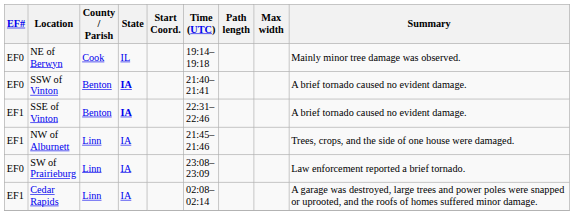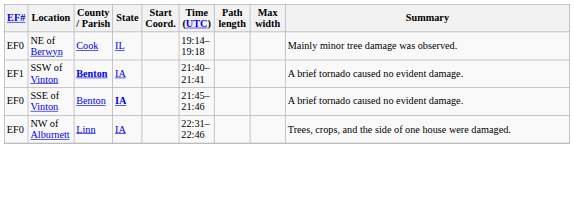 <table class="wikitable sortable" style="width:100%;">
 <tr>
 <th scope="col" style="width:3%; text-align:center;"><a href='#'>EF#</a></th>
 <th scope="col" style="width:7%; text-align:center;" class="unsortable">Location</th>
 <th scope="col" style="width:6%; text-align:center;" class="unsortable">County / Parish</th>
 <th scope="col" style="width:5%; text-align:center;">State</th>
 <th scope="col" style="width:6%; text-align:center;">Start Coord.</th>
 <th scope="col" style="width:6%; text-align:center;">Time (<a href='#'>UTC</a>)</th>
 <th scope="col" style="width:6%; text-align:center;">Path length</th>
 <th scope="col" style="width:6%; text-align:center;">Max width</th>
 <th scope="col" class="unsortable" style="width:48%; text-align:center;">Summary</th>
 </tr>
 <tr>
 <td bgcolor=>EF0</td>
 <td>NE of <a href='#'>Berwyn</a></td>
 <td><a href='#'>Cook</a></td>
 <td><a href='#'>IL</a></td>
 <td></td>
 <td>19:14–19:18</td>
 <td></td>
 <td></td>
 <td>Mainly minor tree damage was observed.</td>
 </tr>
 <tr>
-<td bgcolor=>EF0</td>
+<td bgcolor=>EF1</td>
 <td>SSW of <a href='#'>Vinton</a></td>
-<td><a href='#'>Benton</a></td>
-<td><strong><a href='#'>IA</a></strong></td>
+<td><strong><a href='#'>Benton</a></strong></td>
+<td><a href='#'>IA</a></td>
 <td></td>
 <td>21:40–21:41</td>
 <td></td>
 <td></td>
 <td>A brief tornado caused no evident damage.</td>
 </tr>
 <tr>
-<td bgcolor=>EF1</td>
+<td bgcolor=>EF0</td>
 <td>SSE of <a href='#'>Vinton</a></td>
 <td><a href='#'>Benton</a></td>
 <td><strong><a href='#'>IA</a></strong></td>
 <td></td>
-<td>22:31–22:46</td>
+<td>21:45–21:46</td>
 <td></td>
 <td></td>
 <td>A brief tornado caused no evident damage.</td>
 </tr>
 <tr>
-<td bgcolor=>EF1</td>
+<td bgcolor=>EF0</td>
 <td>NW of <a href='#'>Alburnett</a></td>
 <td><a href='#'>Linn</a></td>
 <td><a href='#'>IA</a></td>
 <td></td>
-<td>21:45–21:46</td>
+<td>22:31–22:46</td>
 <td></td>
 <td></td>
 <td>Trees, crops, and the side of one house were damaged.</td>
 </tr>
 <tr>
-<td bgcolor=>EF0</td>
-<td>SW of <a href='#'>Prairieburg</a></td>
-<td><a href='#'>Linn</a></td>
-<td><a href='#'>IA</a></td>
-<td></td>
-<td>23:08–23:09</td>
-<td></td>
-<td></td>
-<td>Law enforcement reported a brief tornado.</td>
-</tr>
-<tr>
-<td bgcolor=>EF1</td>
-<td><a href='#'>Cedar Rapids</a></td>
-<td><a href='#'>Linn</a></td>
-<td><a href='#'>IA</a></td>
-<td></td>
-<td>02:08–02:14</td>
-<td></td>
-<td></td>
-<td>A garage was destroyed, large trees and power poles were snapped or uprooted, and the roofs of homes suffered minor damage.</td>
-</tr>
-<tr>
 </tr>
 </table>
